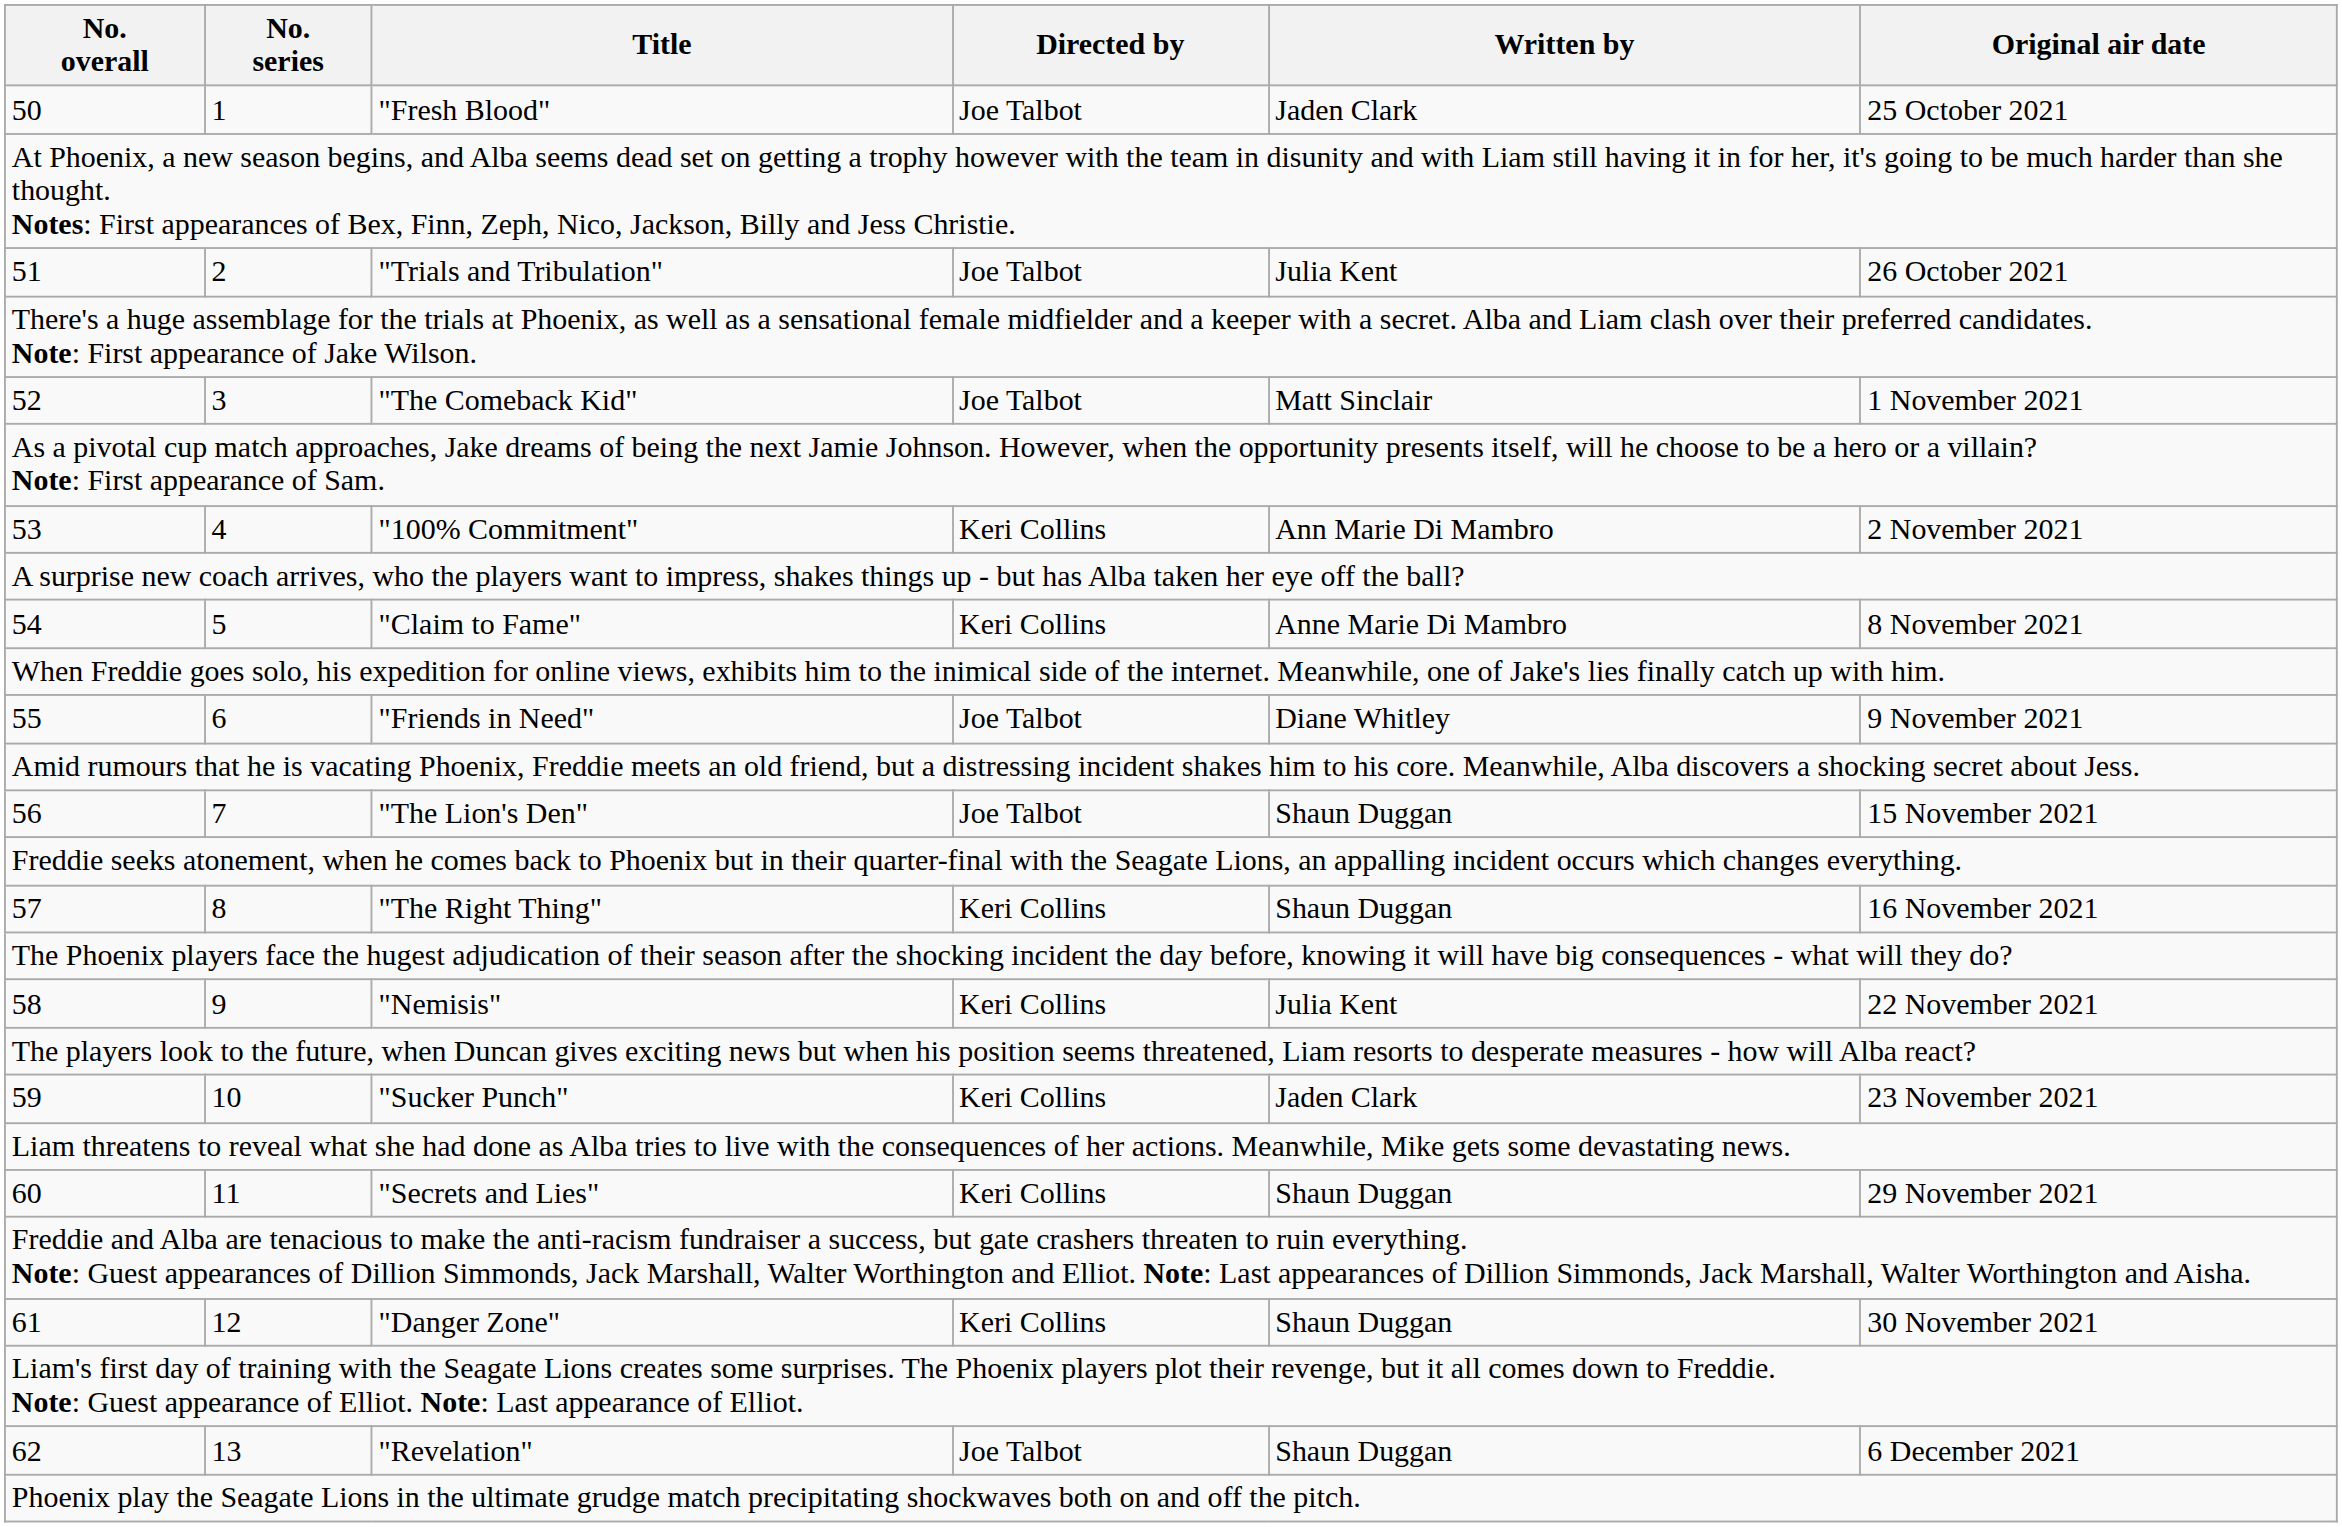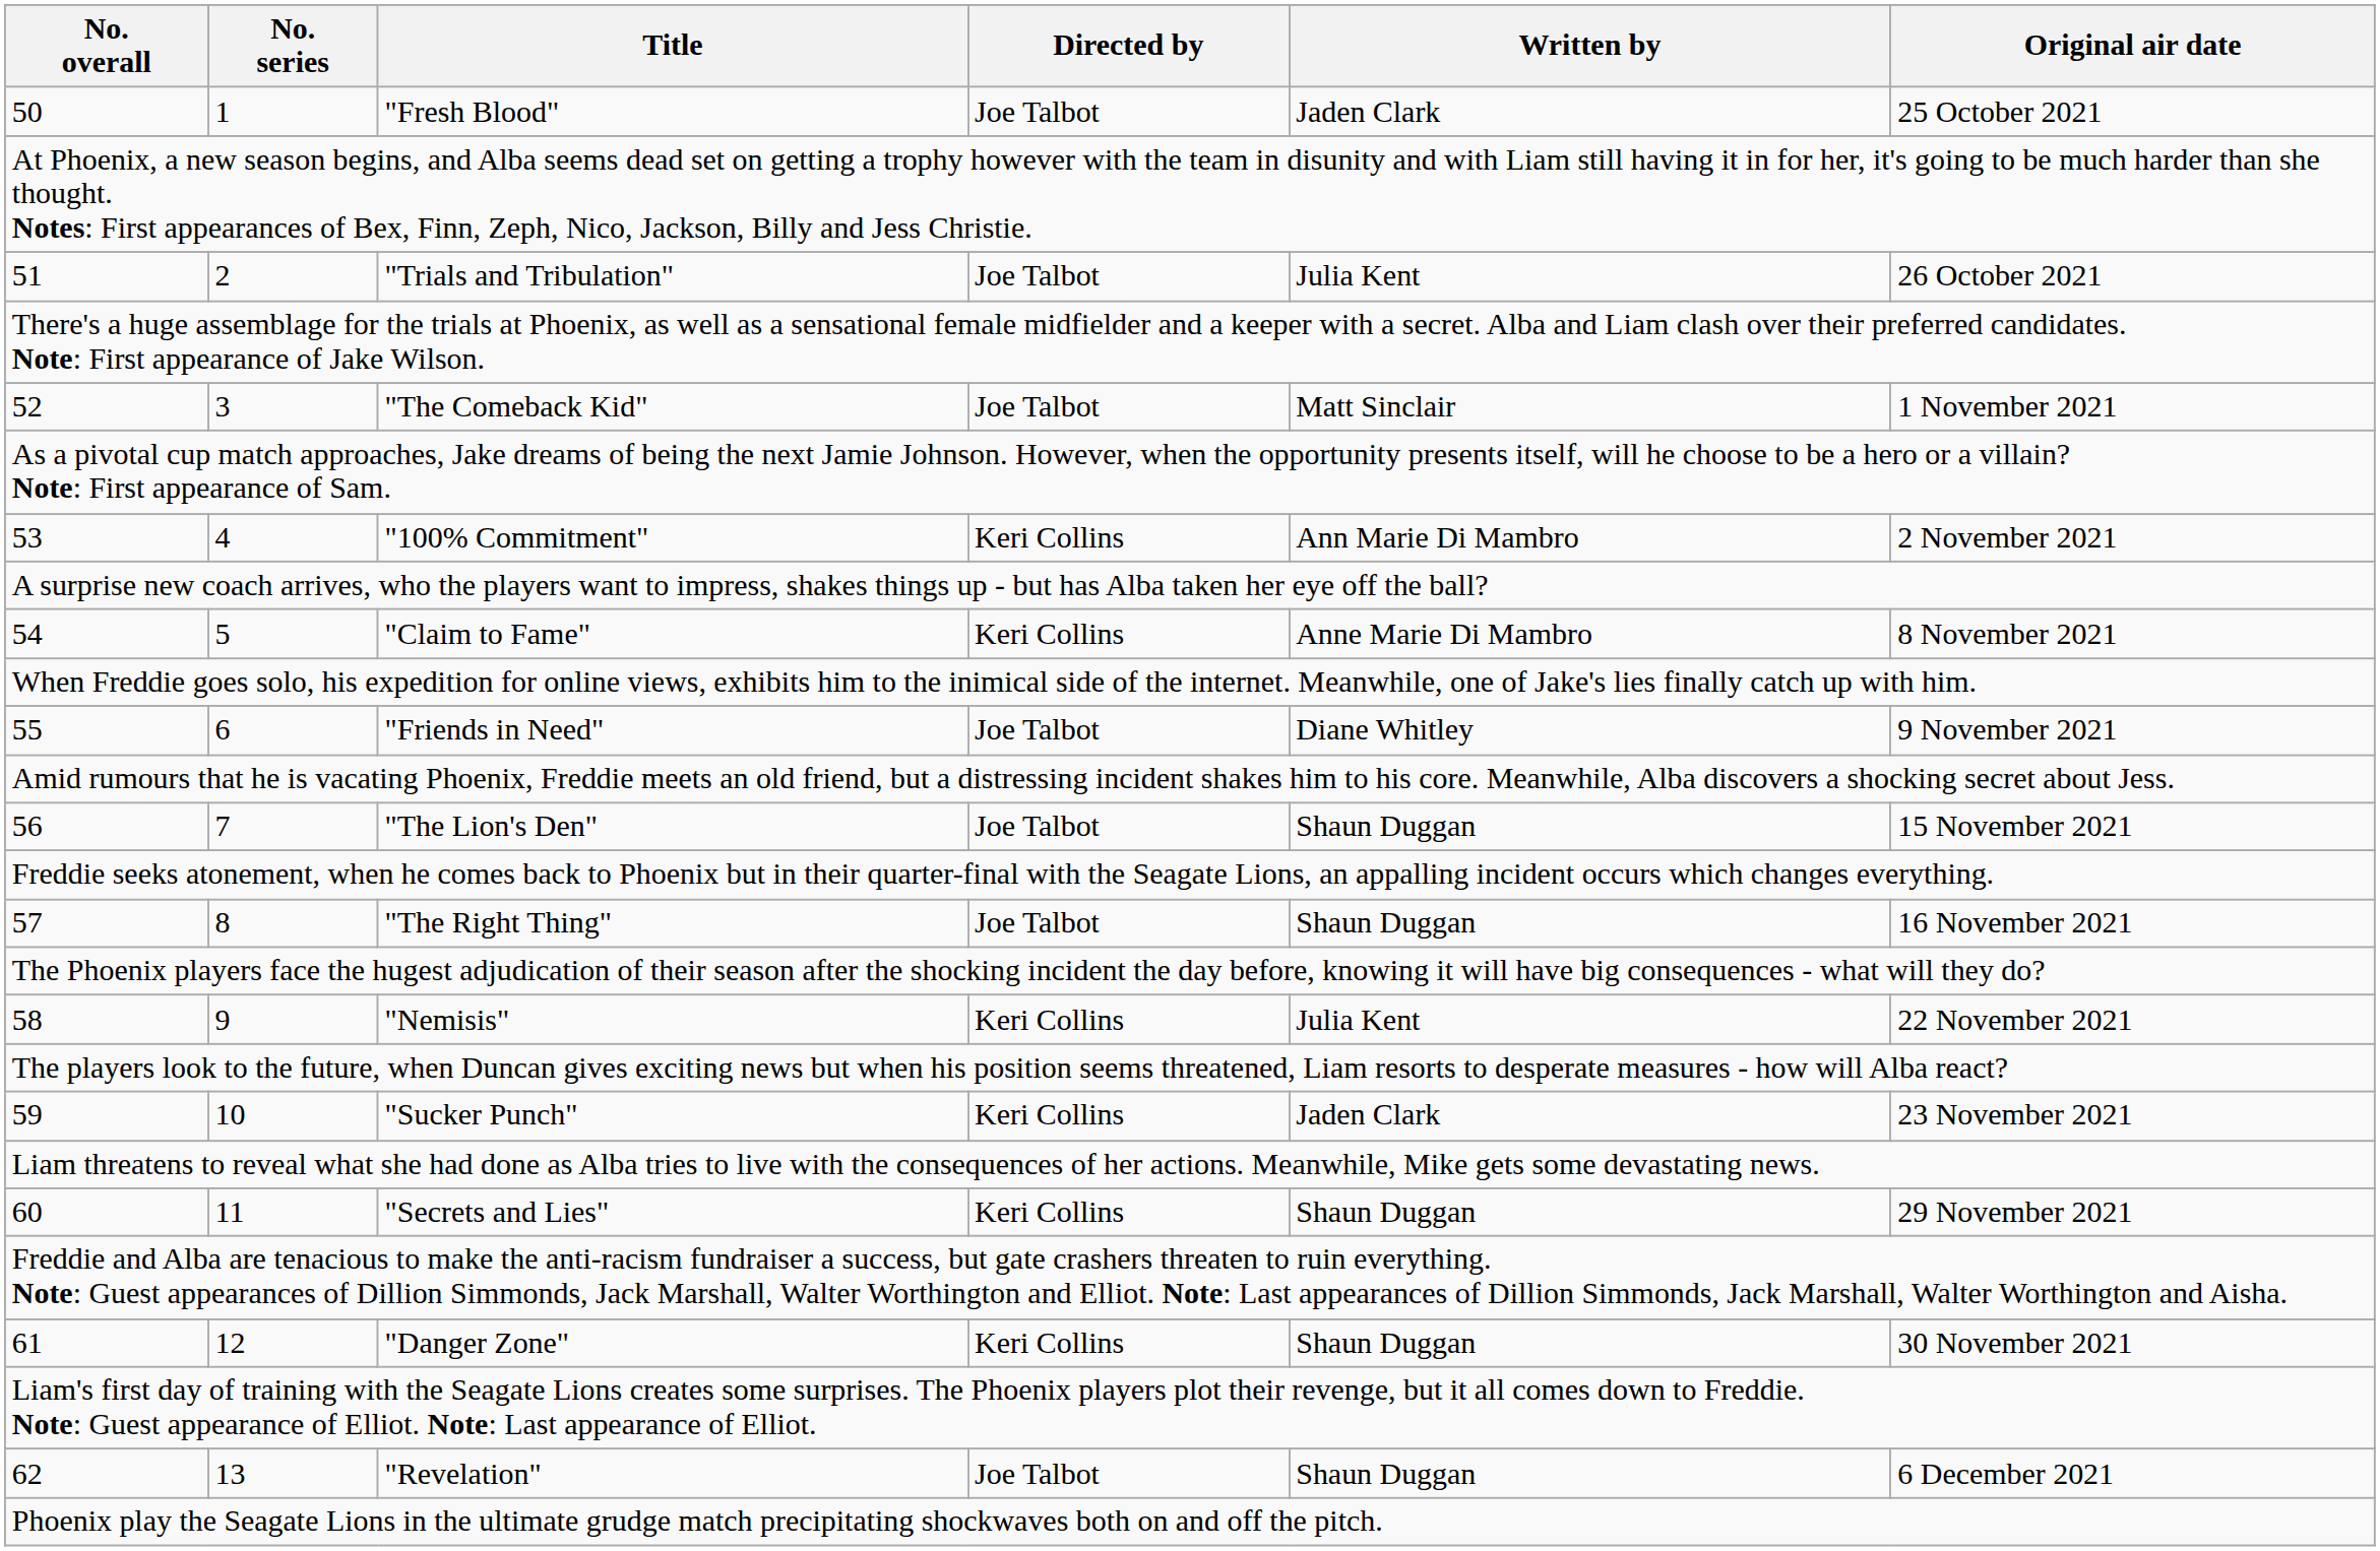 <table class="wikitable">
 <tr>
 <th>No.<br>overall</th>
 <th>No.<br>series</th>
 <th>Title</th>
 <th>Directed by</th>
 <th>Written by</th>
 <th>Original air date</th>
 </tr>
 <tr>
 <td>50</td>
 <td>1</td>
 <td>"Fresh Blood"</td>
 <td>Joe Talbot</td>
 <td>Jaden Clark</td>
 <td>25 October 2021</td>
 </tr>
 <tr>
 <td colspan="6">At Phoenix, a new season begins, and Alba seems dead set on getting a trophy however with the team in disunity and with Liam still having it in for her, it's going to be much harder than she thought.<br><strong>Notes</strong>: First appearances of Bex, Finn, Zeph, Nico, Jackson, Billy and Jess Christie.</td>
 </tr>
 <tr>
 <td>51</td>
 <td>2</td>
 <td>"Trials and Tribulation"</td>
 <td>Joe Talbot</td>
 <td>Julia Kent</td>
 <td>26 October 2021</td>
 </tr>
 <tr>
 <td colspan="6">There's a huge assemblage for the trials at Phoenix, as well as a sensational female midfielder and a keeper with a secret. Alba and Liam clash over their preferred candidates.<br><strong>Note</strong>: First appearance of Jake Wilson.</td>
 </tr>
 <tr>
 <td>52</td>
 <td>3</td>
 <td>"The Comeback Kid"</td>
 <td>Joe Talbot</td>
 <td>Matt Sinclair</td>
 <td>1 November 2021</td>
 </tr>
 <tr>
 <td colspan="6">As a pivotal cup match approaches, Jake dreams of being the next Jamie Johnson. However, when the opportunity presents itself, will he choose to be a hero or a villain?<br><strong>Note</strong>: First appearance of Sam.</td>
 </tr>
 <tr>
 <td>53</td>
 <td>4</td>
 <td>"100% Commitment"</td>
 <td>Keri Collins</td>
 <td>Ann Marie Di Mambro</td>
 <td>2 November 2021</td>
 </tr>
 <tr>
 <td colspan="6">A surprise new coach arrives, who the players want to impress, shakes things up - but has Alba taken her eye off the ball?</td>
 </tr>
 <tr>
 <td>54</td>
 <td>5</td>
 <td>"Claim to Fame"</td>
 <td>Keri Collins</td>
 <td>Anne Marie Di Mambro</td>
 <td>8 November 2021</td>
 </tr>
 <tr>
 <td colspan="6">When Freddie goes solo, his expedition for online views, exhibits him to the inimical side of the internet. Meanwhile, one of Jake's lies finally catch up with him.</td>
 </tr>
 <tr>
 <td>55</td>
 <td>6</td>
 <td>"Friends in Need"</td>
 <td>Joe Talbot</td>
 <td>Diane Whitley</td>
 <td>9 November 2021</td>
 </tr>
 <tr>
 <td colspan="6">Amid rumours that he is vacating Phoenix, Freddie meets an old friend, but a distressing incident shakes him to his core. Meanwhile, Alba discovers a shocking secret about Jess.</td>
 </tr>
 <tr>
 <td>56</td>
 <td>7</td>
 <td>"The Lion's Den"</td>
 <td>Joe Talbot</td>
 <td>Shaun Duggan</td>
 <td>15 November 2021</td>
 </tr>
 <tr>
 <td colspan="6">Freddie seeks atonement, when he comes back to Phoenix but in their quarter-final with the Seagate Lions, an appalling incident occurs which changes everything.</td>
 </tr>
 <tr>
 <td>57</td>
 <td>8</td>
 <td>"The Right Thing"</td>
-<td>Keri Collins</td>
+<td>Joe Talbot</td>
 <td>Shaun Duggan</td>
 <td>16 November 2021</td>
 </tr>
 <tr>
 <td colspan="6">The Phoenix players face the hugest adjudication of their season after the shocking incident the day before, knowing it will have big consequences - what will they do?</td>
 </tr>
 <tr>
 <td>58</td>
 <td>9</td>
 <td>"Nemisis"</td>
 <td>Keri Collins</td>
 <td>Julia Kent</td>
 <td>22 November 2021</td>
 </tr>
 <tr>
 <td colspan="6">The players look to the future, when Duncan gives exciting news but when his position seems threatened, Liam resorts to desperate measures - how will Alba react?</td>
 </tr>
 <tr>
 <td>59</td>
 <td>10</td>
 <td>"Sucker Punch"</td>
 <td>Keri Collins</td>
 <td>Jaden Clark</td>
 <td>23 November 2021</td>
 </tr>
 <tr>
 <td colspan="6">Liam threatens to reveal what she had done as Alba tries to live with the consequences of her actions. Meanwhile, Mike gets some devastating news.</td>
 </tr>
 <tr>
 <td>60</td>
 <td>11</td>
 <td>"Secrets and Lies"</td>
 <td>Keri Collins</td>
 <td>Shaun Duggan</td>
 <td>29 November 2021</td>
 </tr>
 <tr>
 <td colspan="6">Freddie and Alba are tenacious to make the anti-racism fundraiser a success, but gate crashers threaten to ruin everything.<br><strong>Note</strong>: Guest appearances of Dillion Simmonds, Jack Marshall, Walter Worthington and Elliot. <strong>Note</strong>: Last appearances of Dillion Simmonds, Jack Marshall, Walter Worthington and Aisha.</td>
 </tr>
 <tr>
 <td>61</td>
 <td>12</td>
 <td>"Danger Zone"</td>
 <td>Keri Collins</td>
 <td>Shaun Duggan</td>
 <td>30 November 2021</td>
 </tr>
 <tr>
 <td colspan="6">Liam's first day of training with the Seagate Lions creates some surprises. The Phoenix players plot their revenge, but it all comes down to Freddie.<br><strong>Note</strong>: Guest appearance of Elliot. <strong>Note</strong>: Last appearance of Elliot.</td>
 </tr>
 <tr>
 <td>62</td>
 <td>13</td>
 <td>"Revelation"</td>
 <td>Joe Talbot</td>
 <td>Shaun Duggan</td>
 <td>6 December 2021</td>
 </tr>
 <tr>
 <td colspan="6">Phoenix play the Seagate Lions in the ultimate grudge match precipitating shockwaves both on and off the pitch.</td>
 </tr>
 </table>
